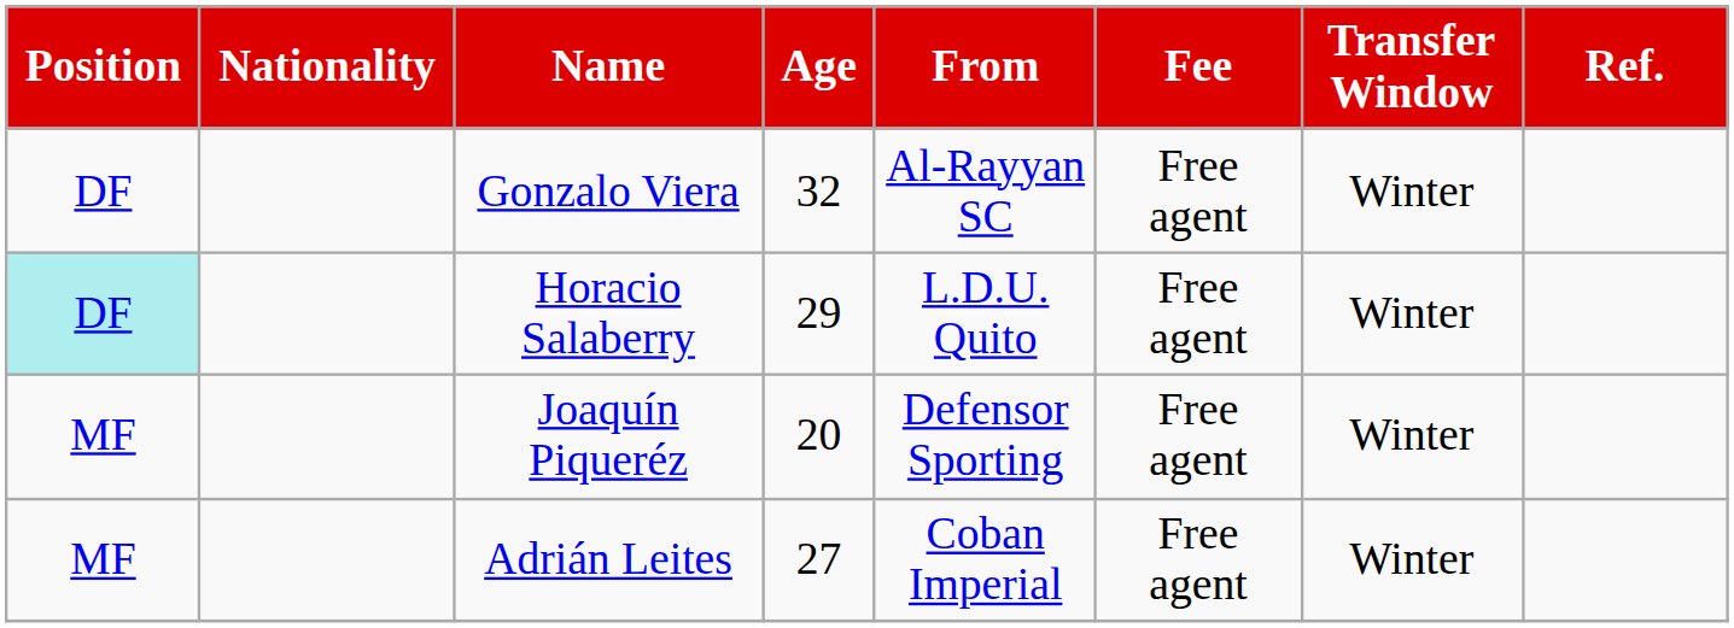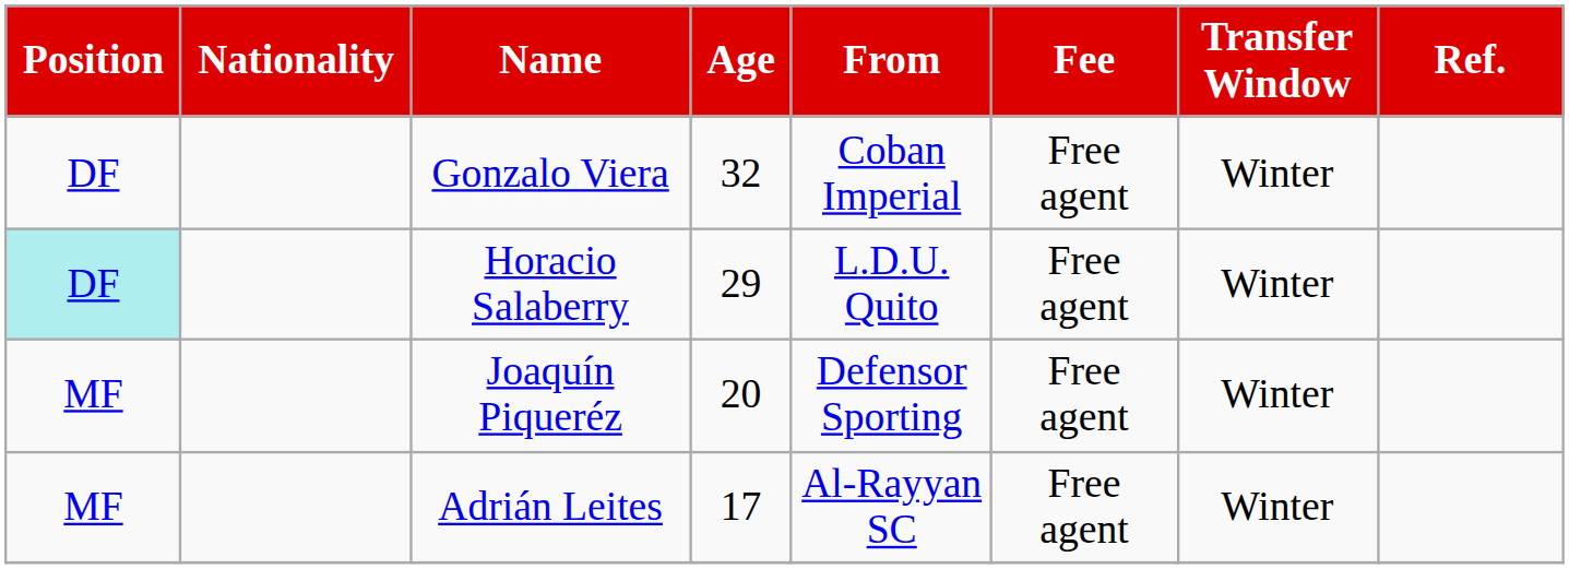 <table class="wikitable"  style="text-align:center; font-size:100%; ">
 <tr>
 <th style="background:#DD0000; color:white; width:5%;">Position</th>
 <th style="background:#DD0000; color:white; width:5%;">Nationality</th>
 <th style="background:#DD0000; color:white; width:15%;">Name</th>
 <th style="background:#DD0000; color:white; width:5%;">Age</th>
 <th style="background:#DD0000; color:white; width:10%;">From</th>
 <th style="background:#DD0000; color:white; width:10%;">Fee</th>
 <th style="background:#DD0000; color:white; width:10%;">Transfer Window</th>
 <th style="background:#DD0000; color:white; width:10%;">Ref.</th>
 </tr>
 <tr>
 <td><a href='#'>DF</a></td>
 <td></td>
 <td><a href='#'>Gonzalo Viera</a></td>
 <td>32</td>
-<td> <a href='#'>Al-Rayyan SC</a></td>
+<td> <a href='#'>Coban Imperial</a></td>
 <td>Free agent</td>
 <td>Winter</td>
 <td></td>
 </tr>
 <tr>
 <td style="background: paleturquoise;"><a href='#'>DF</a></td>
 <td></td>
 <td><a href='#'>Horacio Salaberry</a></td>
 <td>29</td>
 <td> <a href='#'>L.D.U. Quito</a></td>
 <td>Free agent</td>
 <td>Winter</td>
 <td></td>
 </tr>
 <tr>
 <td><a href='#'>MF</a></td>
 <td></td>
 <td><a href='#'>Joaquín Piqueréz</a></td>
 <td>20</td>
 <td><a href='#'>Defensor Sporting</a></td>
 <td>Free agent</td>
 <td>Winter</td>
 <td></td>
 </tr>
 <tr>
 <td><a href='#'>MF</a></td>
 <td></td>
 <td><a href='#'>Adrián Leites</a></td>
-<td>27</td>
-<td> <a href='#'>Coban Imperial</a></td>
+<td>17</td>
+<td> <a href='#'>Al-Rayyan SC</a></td>
 <td>Free agent</td>
 <td>Winter</td>
 <td></td>
 </tr>
 <tr>
 </tr>
 </table>
